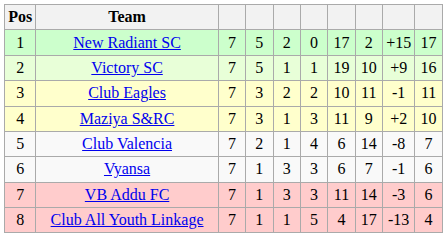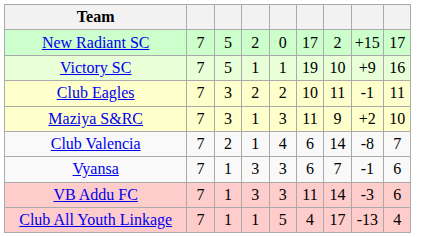 <table class="wikitable" style="text-align: center;">
 <tr>
-<th width="20">Pos</th>
 <th width="175">Team</th>
 <th width="20"></th>
 <th width="20"></th>
 <th width="20"></th>
 <th width="20"></th>
 <th width="20"></th>
 <th width="20"></th>
 <th width="20"></th>
 <th width="20"></th>
 </tr>
 <tr style="background:#ccffcc">
-<td>1</td>
 <td><a href='#'>New Radiant SC</a></td>
 <td>7</td>
 <td>5</td>
 <td>2</td>
 <td>0</td>
 <td>17</td>
 <td>2</td>
 <td>+15</td>
 <td>17</td>
 </tr>
 <tr style="background:#e8ffd8">
-<td>2</td>
 <td><a href='#'>Victory SC</a></td>
 <td>7</td>
 <td>5</td>
 <td>1</td>
 <td>1</td>
 <td>19</td>
 <td>10</td>
 <td>+9</td>
 <td>16</td>
 </tr>
 <tr style="background:#ffffcc">
-<td>3</td>
 <td><a href='#'>Club Eagles</a></td>
 <td>7</td>
 <td>3</td>
 <td>2</td>
 <td>2</td>
 <td>10</td>
 <td>11</td>
 <td>-1</td>
 <td>11</td>
 </tr>
 <tr style="background:#ffffcc">
-<td>4</td>
 <td><a href='#'>Maziya S&RC</a></td>
 <td>7</td>
 <td>3</td>
 <td>1</td>
 <td>3</td>
 <td>11</td>
 <td>9</td>
 <td>+2</td>
 <td>10</td>
 </tr>
 <tr>
-<td>5</td>
 <td><a href='#'>Club Valencia</a></td>
 <td>7</td>
 <td>2</td>
 <td>1</td>
 <td>4</td>
 <td>6</td>
 <td>14</td>
 <td>-8</td>
 <td>7</td>
 </tr>
 <tr>
-<td>6</td>
 <td><a href='#'>Vyansa</a></td>
 <td>7</td>
 <td>1</td>
 <td>3</td>
 <td>3</td>
 <td>6</td>
 <td>7</td>
 <td>-1</td>
 <td>6</td>
 </tr>
 <tr style="background:#ffcccc">
-<td>7</td>
 <td><a href='#'>VB Addu FC</a></td>
 <td>7</td>
 <td>1</td>
 <td>3</td>
 <td>3</td>
 <td>11</td>
 <td>14</td>
 <td>-3</td>
 <td>6</td>
 </tr>
 <tr style="background:#ffcccc">
-<td>8</td>
 <td><a href='#'>Club All Youth Linkage</a></td>
 <td>7</td>
 <td>1</td>
 <td>1</td>
 <td>5</td>
 <td>4</td>
 <td>17</td>
 <td>-13</td>
 <td>4</td>
 </tr>
 </table>
